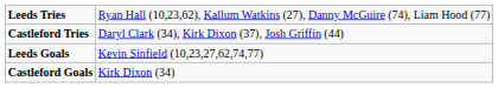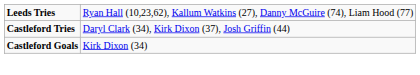 <table class="wikitable" style="font-size:85%;">
 <tr>
 <td><strong>Leeds Tries</strong></td>
 <td><a href='#'>Ryan Hall</a> (10,23,62), <a href='#'>Kallum Watkins</a> (27), <a href='#'>Danny McGuire</a> (74), Liam Hood (77)</td>
 </tr>
 <tr>
 <td><strong>Castleford Tries</strong></td>
 <td><a href='#'>Daryl Clark</a> (34), <a href='#'>Kirk Dixon</a> (37), <a href='#'>Josh Griffin</a> (44)</td>
 </tr>
 <tr>
-<td><strong>Leeds Goals</strong></td>
-<td><a href='#'>Kevin Sinfield</a> (10,23,27,62,74,77)</td>
-</tr>
-<tr>
 <td><strong>Castleford Goals</strong></td>
 <td><a href='#'>Kirk Dixon</a> (34)</td>
 </tr>
 </table>
